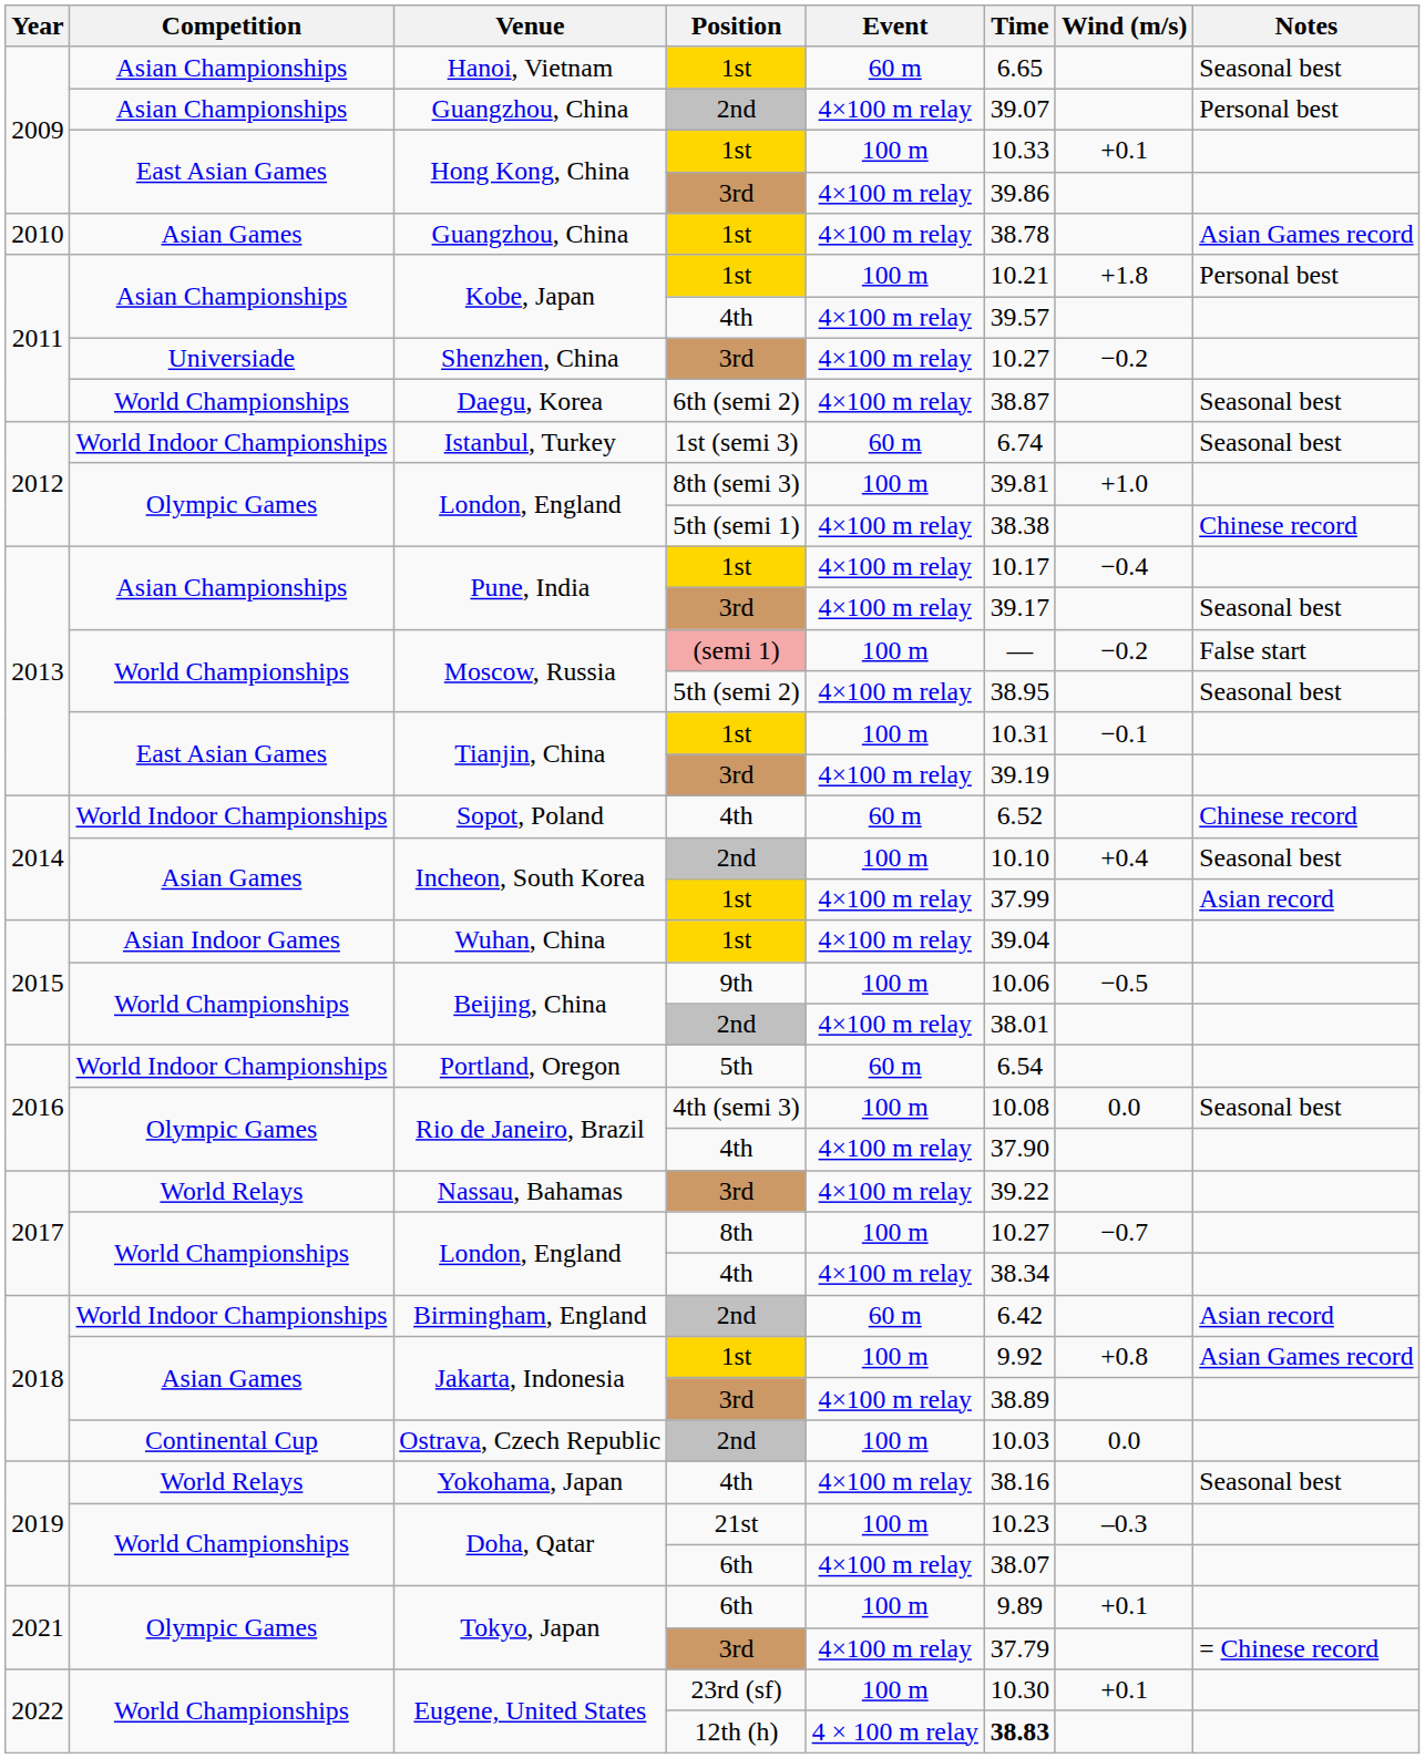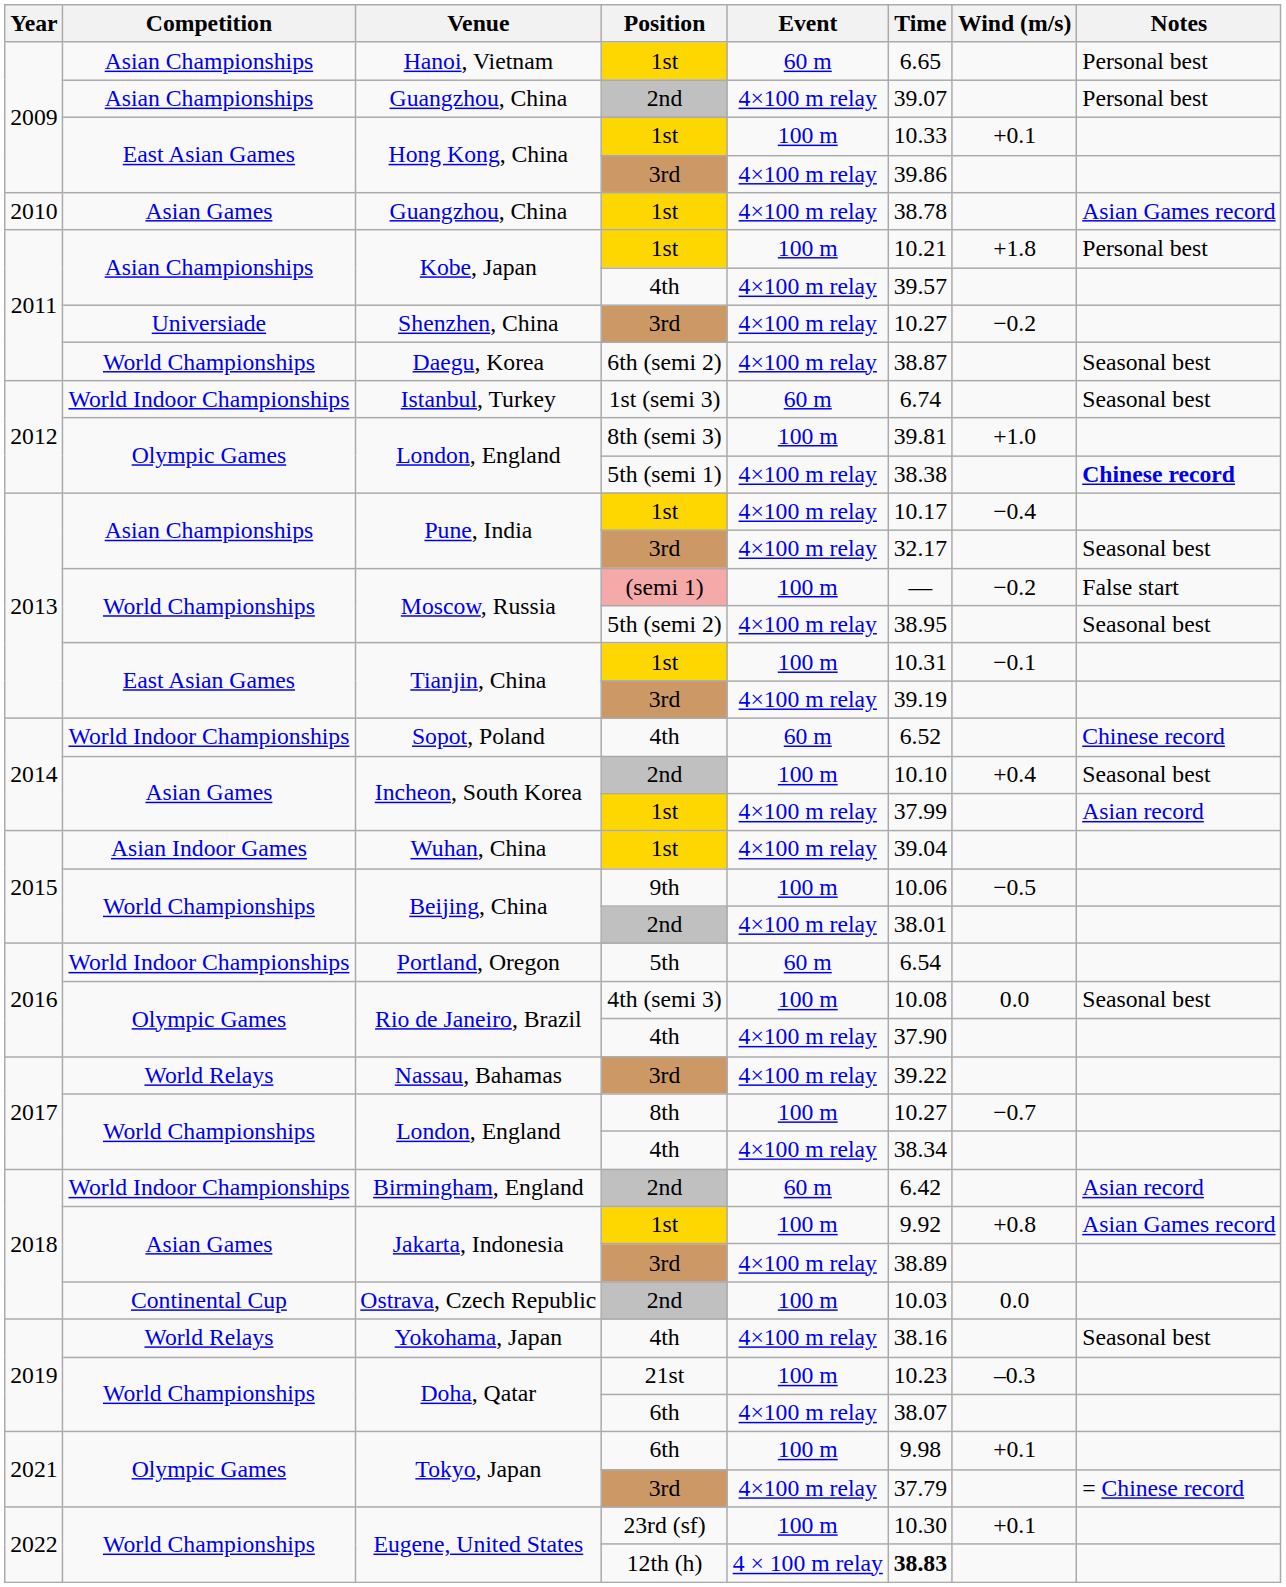 <table class="wikitable sortable" style=text-align:center>
 <tr>
 <th>Year</th>
 <th>Competition</th>
 <th>Venue</th>
 <th>Position</th>
 <th>Event</th>
 <th>Time</th>
 <th>Wind (m/s)</th>
 <th>Notes</th>
 </tr>
 <tr>
 <td rowspan=4>2009</td>
 <td><a href='#'>Asian Championships</a></td>
 <td><a href='#'>Hanoi</a>, Vietnam</td>
 <td bgcolor=gold>1st</td>
 <td><a href='#'>60 m</a></td>
 <td>6.65</td>
 <td></td>
-<td align=left>Seasonal best</td>
+<td align=left>Personal best</td>
 </tr>
 <tr>
 <td><a href='#'>Asian Championships</a></td>
 <td><a href='#'>Guangzhou</a>, China</td>
 <td bgcolor=silver>2nd</td>
 <td data-sort-value="400 relay"><a href='#'>4×100 m relay</a></td>
 <td>39.07</td>
 <td></td>
 <td align=left>Personal best</td>
 </tr>
 <tr>
 <td rowspan=2><a href='#'>East Asian Games</a></td>
 <td rowspan=2><a href='#'>Hong Kong</a>, China</td>
 <td bgcolor=gold>1st</td>
 <td><a href='#'>100 m</a></td>
 <td>10.33</td>
 <td>+0.1</td>
 <td></td>
 </tr>
 <tr>
 <td bgcolor=cc9966>3rd</td>
 <td data-sort-value="400 relay"><a href='#'>4×100 m relay</a></td>
 <td>39.86</td>
 <td></td>
 <td></td>
 </tr>
 <tr>
 <td>2010</td>
 <td><a href='#'>Asian Games</a></td>
 <td><a href='#'>Guangzhou</a>, China</td>
 <td bgcolor=gold>1st</td>
 <td data-sort-value="400 relay"><a href='#'>4×100 m relay</a></td>
 <td>38.78</td>
 <td></td>
 <td align=left><a href='#'>Asian Games record</a></td>
 </tr>
 <tr>
 <td rowspan=4>2011</td>
 <td rowspan=2><a href='#'>Asian Championships</a></td>
 <td rowspan=2><a href='#'>Kobe</a>, Japan</td>
 <td bgcolor=gold>1st</td>
 <td><a href='#'>100 m</a></td>
 <td>10.21</td>
 <td>+1.8</td>
 <td align=left>Personal best</td>
 </tr>
 <tr>
 <td>4th</td>
 <td data-sort-value="400 relay"><a href='#'>4×100 m relay</a></td>
 <td>39.57</td>
 <td></td>
 <td></td>
 </tr>
 <tr>
 <td><a href='#'>Universiade</a></td>
 <td><a href='#'>Shenzhen</a>, China</td>
 <td bgcolor=cc9966>3rd</td>
 <td data-sort-value="400 relay"><a href='#'>4×100 m relay</a></td>
 <td>10.27</td>
 <td>−0.2</td>
 <td></td>
 </tr>
 <tr>
 <td><a href='#'>World Championships</a></td>
 <td><a href='#'>Daegu</a>, Korea</td>
 <td>6th (semi 2)</td>
 <td data-sort-value="400 relay"><a href='#'>4×100 m relay</a></td>
 <td>38.87</td>
 <td></td>
 <td align=left>Seasonal best</td>
 </tr>
 <tr>
 <td rowspan=3>2012</td>
 <td><a href='#'>World Indoor Championships</a></td>
 <td><a href='#'>Istanbul</a>, Turkey</td>
 <td>1st (semi 3)</td>
 <td><a href='#'>60 m</a></td>
 <td>6.74</td>
 <td></td>
 <td align=left>Seasonal best</td>
 </tr>
 <tr>
 <td rowspan=2><a href='#'>Olympic Games</a></td>
 <td rowspan=2><a href='#'>London</a>, England</td>
 <td>8th (semi 3)</td>
 <td><a href='#'>100 m</a></td>
 <td>39.81</td>
 <td>+1.0</td>
 <td></td>
 </tr>
 <tr>
 <td>5th (semi 1)</td>
 <td data-sort-value="400 relay"><a href='#'>4×100 m relay</a></td>
 <td>38.38</td>
 <td></td>
-<td align=left><a href='#'>Chinese record</a></td>
+<td align=left><strong><a href='#'>Chinese record</a></strong></td>
 </tr>
 <tr>
 <td rowspan=6>2013</td>
 <td rowspan=2><a href='#'>Asian Championships</a></td>
 <td rowspan=2><a href='#'>Pune</a>, India</td>
 <td bgcolor=gold>1st</td>
 <td data-sort-value="400 relay"><a href='#'>4×100 m relay</a></td>
 <td>10.17</td>
 <td>−0.4</td>
 <td></td>
 </tr>
 <tr>
 <td bgcolor=cc9966>3rd</td>
 <td data-sort-value="400 relay"><a href='#'>4×100 m relay</a></td>
-<td>39.17</td>
+<td>32.17</td>
 <td></td>
 <td align=left>Seasonal best</td>
 </tr>
 <tr>
 <td rowspan=2><a href='#'>World Championships</a></td>
 <td rowspan=2><a href='#'>Moscow</a>, Russia</td>
 <td bgcolor=f5a9a9> (semi 1)</td>
 <td><a href='#'>100 m</a></td>
 <td data-sort-value=999.99>—</td>
 <td>−0.2</td>
 <td align=left>False start</td>
 </tr>
 <tr>
 <td>5th (semi 2)</td>
 <td data-sort-value="400 relay"><a href='#'>4×100 m relay</a></td>
 <td>38.95</td>
 <td></td>
 <td align=left>Seasonal best</td>
 </tr>
 <tr>
 <td rowspan=2><a href='#'>East Asian Games</a></td>
 <td rowspan=2><a href='#'>Tianjin</a>, China</td>
 <td bgcolor=gold>1st</td>
 <td><a href='#'>100 m</a></td>
 <td>10.31</td>
 <td>−0.1</td>
 <td></td>
 </tr>
 <tr>
 <td bgcolor=cc9966>3rd</td>
 <td data-sort-value="400 relay"><a href='#'>4×100 m relay</a></td>
 <td>39.19</td>
 <td></td>
 <td></td>
 </tr>
 <tr>
 <td rowspan=3>2014</td>
 <td><a href='#'>World Indoor Championships</a></td>
 <td><a href='#'>Sopot</a>, Poland</td>
 <td>4th</td>
 <td><a href='#'>60 m</a></td>
 <td>6.52</td>
 <td></td>
 <td align=left><a href='#'>Chinese record</a></td>
 </tr>
 <tr>
 <td rowspan=2><a href='#'>Asian Games</a></td>
 <td rowspan=2><a href='#'>Incheon</a>, South Korea</td>
 <td bgcolor=silver>2nd</td>
 <td><a href='#'>100 m</a></td>
 <td>10.10</td>
 <td>+0.4</td>
 <td align=left>Seasonal best</td>
 </tr>
 <tr>
 <td bgcolor=gold>1st</td>
 <td data-sort-value="400 relay"><a href='#'>4×100 m relay</a></td>
 <td>37.99</td>
 <td></td>
 <td align=left><a href='#'>Asian record</a></td>
 </tr>
 <tr>
 <td rowspan=3>2015</td>
 <td><a href='#'>Asian Indoor Games</a></td>
 <td><a href='#'>Wuhan</a>, China</td>
 <td bgcolor=gold>1st</td>
 <td data-sort-value="400 relay"><a href='#'>4×100 m relay</a></td>
 <td>39.04</td>
 <td></td>
 <td></td>
 </tr>
 <tr>
 <td rowspan=2><a href='#'>World Championships</a></td>
 <td rowspan=2><a href='#'>Beijing</a>, China</td>
 <td>9th</td>
 <td><a href='#'>100 m</a></td>
 <td>10.06</td>
 <td>−0.5</td>
 <td></td>
 </tr>
 <tr>
 <td bgcolor=silver>2nd</td>
 <td data-sort-value="400 relay"><a href='#'>4×100 m relay</a></td>
 <td>38.01</td>
 <td></td>
 <td></td>
 </tr>
 <tr>
 <td rowspan=3>2016</td>
 <td><a href='#'>World Indoor Championships</a></td>
 <td><a href='#'>Portland</a>, Oregon</td>
 <td>5th</td>
 <td><a href='#'>60 m</a></td>
 <td>6.54</td>
 <td></td>
 <td></td>
 </tr>
 <tr>
 <td rowspan=2><a href='#'>Olympic Games</a></td>
 <td rowspan=2><a href='#'>Rio de Janeiro</a>, Brazil</td>
 <td>4th (semi 3)</td>
 <td><a href='#'>100 m</a></td>
 <td>10.08</td>
 <td>0.0</td>
 <td align=left>Seasonal best</td>
 </tr>
 <tr>
 <td>4th</td>
 <td data-sort-value="400 relay"><a href='#'>4×100 m relay</a></td>
 <td>37.90</td>
 <td></td>
 <td></td>
 </tr>
 <tr>
 <td rowspan=3>2017</td>
 <td><a href='#'>World Relays</a></td>
 <td><a href='#'>Nassau</a>, Bahamas</td>
 <td bgcolor=cc9966>3rd</td>
 <td data-sort-value="400 relay"><a href='#'>4×100 m relay</a></td>
 <td>39.22</td>
 <td></td>
 <td></td>
 </tr>
 <tr>
 <td rowspan=2><a href='#'>World Championships</a></td>
 <td rowspan=2><a href='#'>London</a>, England</td>
 <td>8th</td>
 <td><a href='#'>100 m</a></td>
 <td>10.27</td>
 <td>−0.7</td>
 <td></td>
 </tr>
 <tr>
 <td>4th</td>
 <td data-sort-value="400 relay"><a href='#'>4×100 m relay</a></td>
 <td>38.34</td>
 <td></td>
 <td></td>
 </tr>
 <tr>
 <td rowspan=4>2018</td>
 <td><a href='#'>World Indoor Championships</a></td>
 <td><a href='#'>Birmingham</a>, England</td>
 <td bgcolor=silver>2nd</td>
 <td><a href='#'>60 m</a></td>
 <td>6.42</td>
 <td></td>
 <td align=left><a href='#'>Asian record</a></td>
 </tr>
 <tr>
 <td rowspan=2><a href='#'>Asian Games</a></td>
 <td rowspan=2><a href='#'>Jakarta</a>, Indonesia</td>
 <td bgcolor=gold>1st</td>
 <td><a href='#'>100 m</a></td>
 <td>9.92</td>
 <td>+0.8</td>
 <td align=left><a href='#'>Asian Games record</a></td>
 </tr>
 <tr>
 <td bgcolor=cc9966>3rd</td>
 <td data-sort-value="400 relay"><a href='#'>4×100 m relay</a></td>
 <td>38.89</td>
 <td></td>
 <td></td>
 </tr>
 <tr>
 <td><a href='#'>Continental Cup</a></td>
 <td><a href='#'>Ostrava</a>, Czech Republic</td>
 <td bgcolor=silver>2nd</td>
 <td><a href='#'>100 m</a></td>
 <td>10.03</td>
 <td>0.0</td>
 <td></td>
 </tr>
 <tr>
 <td rowspan=3>2019</td>
 <td><a href='#'>World Relays</a></td>
 <td><a href='#'>Yokohama</a>, Japan</td>
 <td>4th</td>
 <td data-sort-value="400 relay"><a href='#'>4×100 m relay</a></td>
 <td>38.16</td>
 <td></td>
 <td align=left>Seasonal best</td>
 </tr>
 <tr>
 <td rowspan=2><a href='#'>World Championships</a></td>
 <td rowspan=2><a href='#'>Doha</a>, Qatar</td>
 <td>21st</td>
 <td><a href='#'>100 m</a></td>
 <td>10.23</td>
 <td>–0.3</td>
 <td></td>
 </tr>
 <tr>
 <td>6th</td>
 <td data-sort-value="400 relay"><a href='#'>4×100 m relay</a></td>
 <td>38.07</td>
 <td></td>
 <td></td>
 </tr>
 <tr>
 <td rowspan=2>2021</td>
 <td rowspan=2><a href='#'>Olympic Games</a></td>
 <td rowspan=2><a href='#'>Tokyo</a>, Japan</td>
 <td>6th</td>
 <td><a href='#'>100 m</a></td>
-<td>9.89</td>
+<td>9.98</td>
 <td>+0.1</td>
 <td></td>
 </tr>
 <tr>
 <td bgcolor=cc9966>3rd</td>
 <td data-sort-value="400 relay"><a href='#'>4×100 m relay</a></td>
 <td>37.79</td>
 <td></td>
 <td align=left>= <a href='#'>Chinese record</a></td>
 </tr>
 <tr>
 <td rowspan=2>2022</td>
 <td rowspan=2><a href='#'>World Championships</a></td>
 <td rowspan=2><a href='#'>Eugene, United States</a></td>
 <td>23rd (sf)</td>
 <td><a href='#'>100 m</a></td>
 <td>10.30</td>
 <td>+0.1</td>
 <td></td>
 </tr>
 <tr>
 <td>12th (h)</td>
 <td><a href='#'>4 × 100 m relay</a></td>
 <td><strong>38.83</strong></td>
 <td></td>
 <td></td>
 </tr>
 </table>
